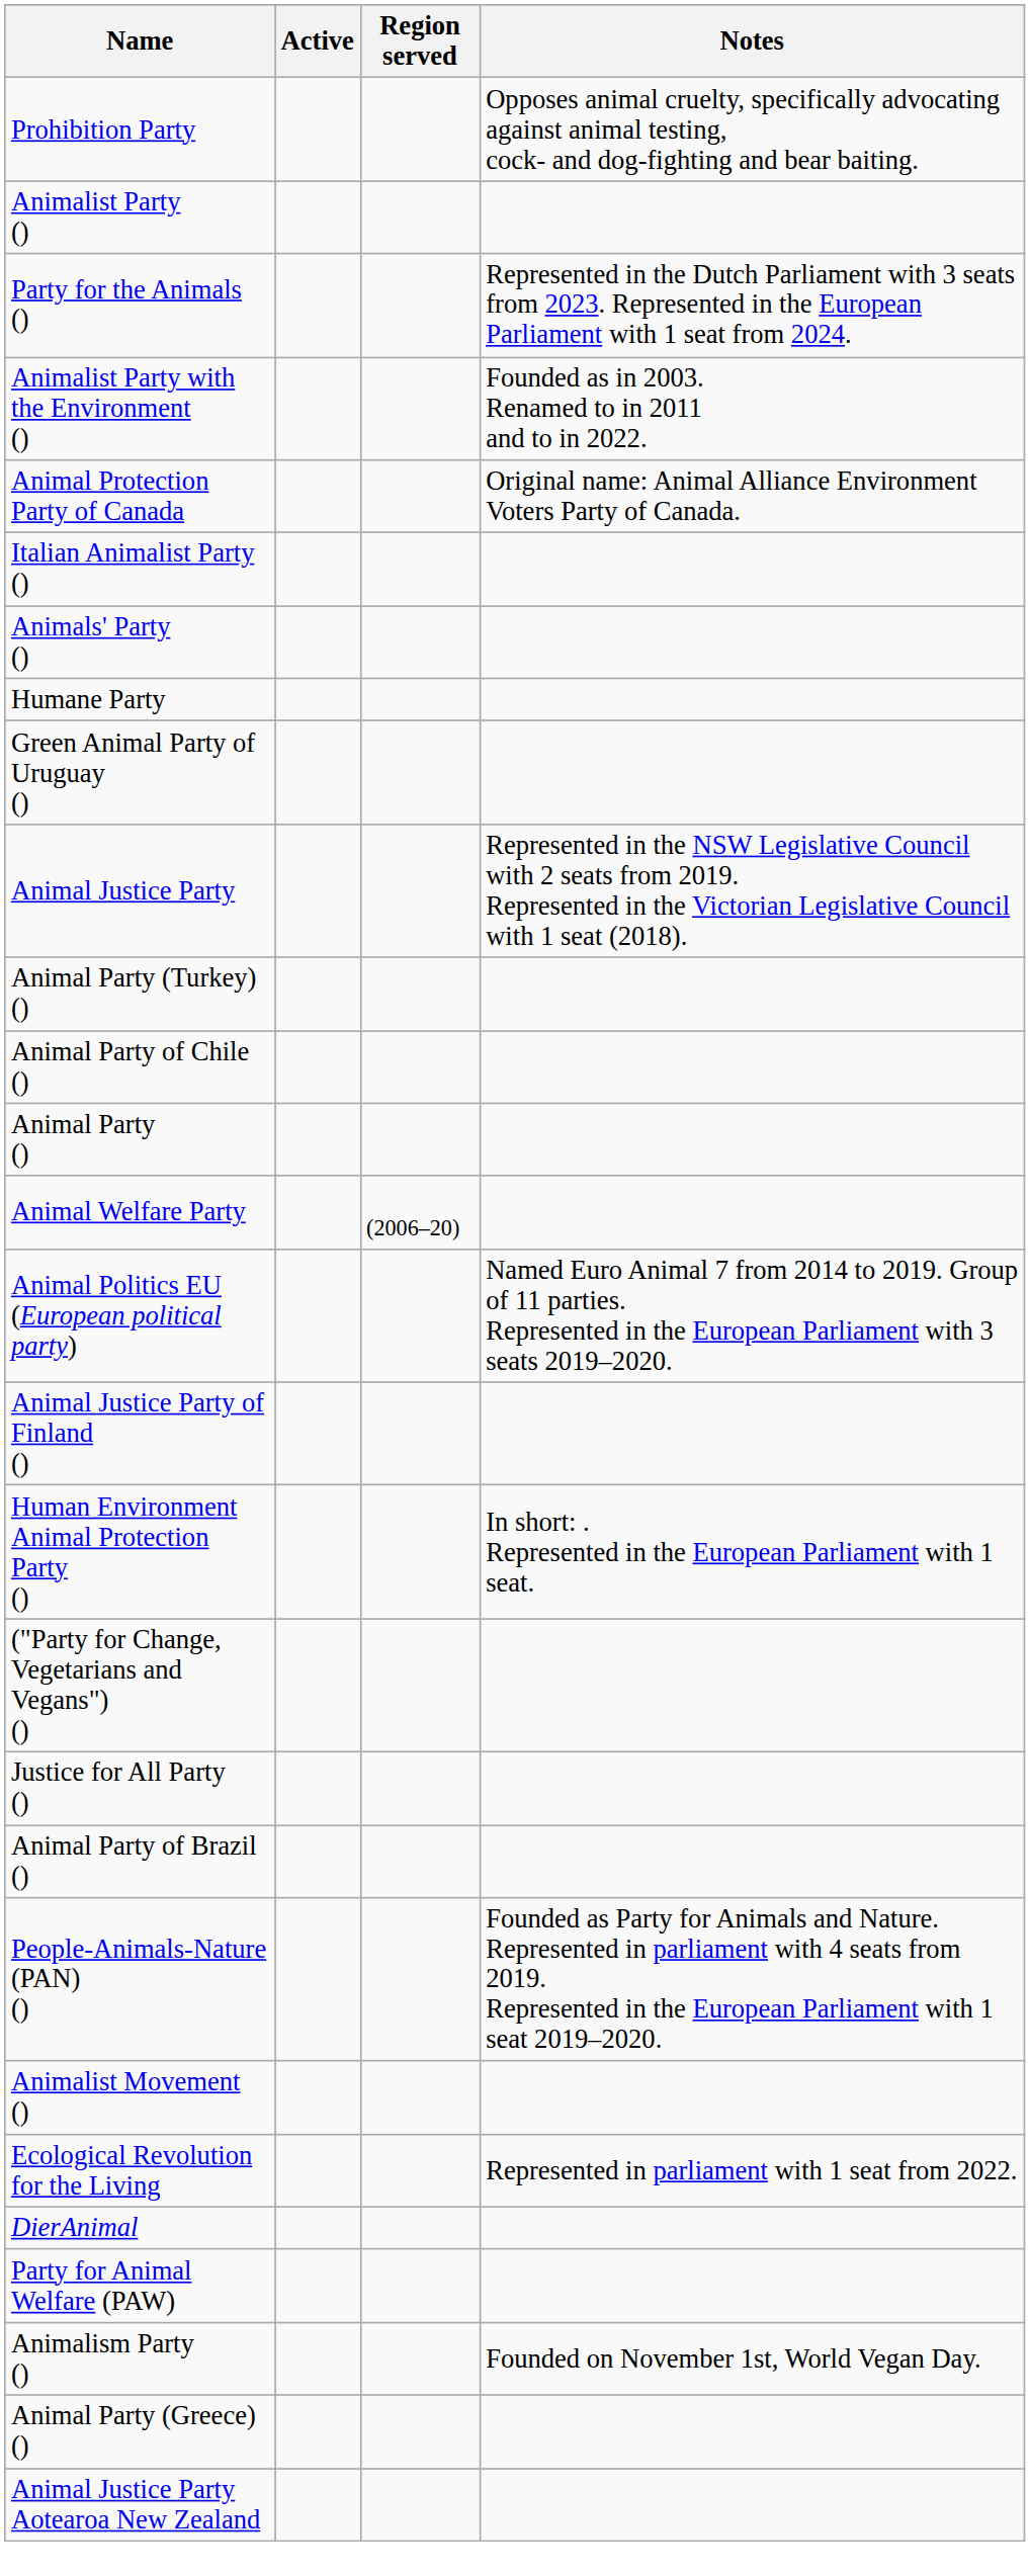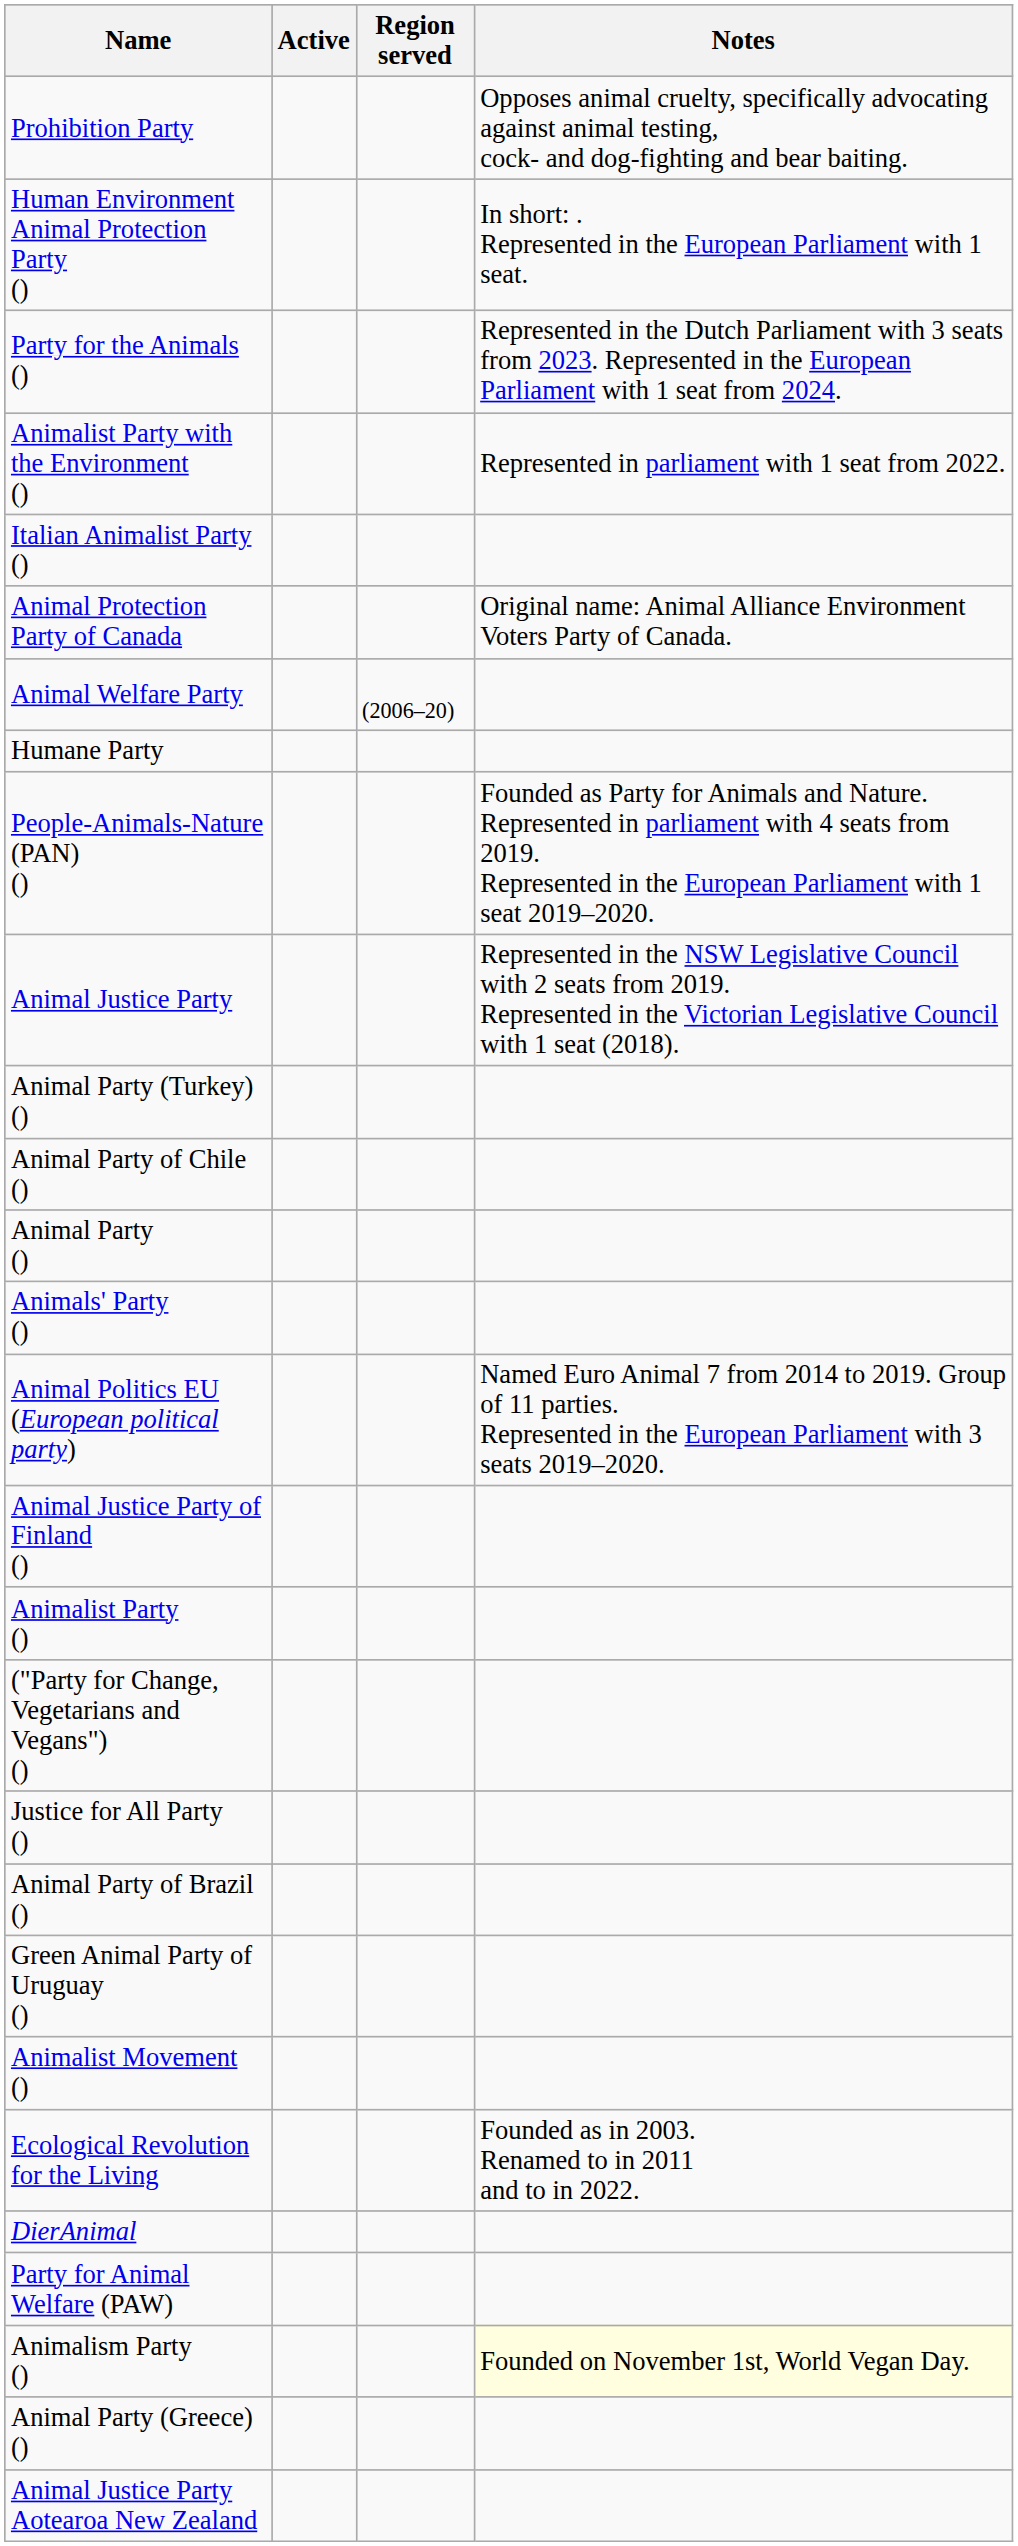 <table class="wikitable sortable">
 <tr>
 <th>Name</th>
 <th>Active</th>
 <th>Region served</th>
 <th>Notes</th>
 </tr>
 <tr>
 <td><a href='#'>Prohibition Party</a></td>
 <td></td>
 <td></td>
 <td>Opposes animal cruelty, specifically advocating against animal testing,<br>cock- and dog-fighting and bear baiting.</td>
 </tr>
 <tr>
-<td><a href='#'>Animalist Party</a><br>()</td>
+<td><a href='#'>Human Environment Animal Protection Party</a><br>()</td>
 <td></td>
 <td><br></td>
-<td></td>
+<td>In short: .<br>Represented in the <a href='#'>European Parliament</a> with 1 seat.</td>
 </tr>
 <tr>
 <td><a href='#'>Party for the Animals</a><br>()</td>
 <td></td>
 <td><br></td>
 <td>Represented in the Dutch Parliament with 3 seats from <a href='#'>2023</a>. Represented in the <a href='#'>European Parliament</a> with 1 seat from <a href='#'>2024</a>.</td>
 </tr>
 <tr>
 <td><a href='#'>Animalist Party with the Environment</a><br>()</td>
 <td></td>
 <td><br></td>
-<td>Founded as  in 2003.<br>Renamed to  in 2011<br> and to  in 2022.</td>
+<td>Represented in <a href='#'>parliament</a> with 1 seat from 2022.</td>
+</tr>
+<tr>
+<td><a href='#'>Italian Animalist Party</a><br>()</td>
+<td></td>
+<td><br></td>
+<td></td>
 </tr>
 <tr>
 <td><a href='#'>Animal Protection Party of Canada</a></td>
 <td></td>
 <td></td>
 <td>Original name: Animal Alliance Environment Voters Party of Canada.</td>
 </tr>
 <tr>
-<td><a href='#'>Italian Animalist Party</a><br>()</td>
+<td><a href='#'>Animal Welfare Party</a></td>
 <td></td>
-<td><br></td>
-<td></td>
-</tr>
-<tr>
-<td><a href='#'>Animals' Party</a><br>()</td>
-<td></td>
-<td><br></td>
+<td><br> <small>(2006–20)</small></td>
 <td></td>
 </tr>
 <tr>
 <td>Humane Party</td>
 <td></td>
 <td></td>
 <td></td>
 </tr>
 <tr>
-<td>Green Animal Party of Uruguay<br>()</td>
+<td><a href='#'>People-Animals-Nature</a> (PAN)<br>()</td>
 <td></td>
-<td></td>
-<td></td>
+<td><br></td>
+<td>Founded as Party for Animals and Nature.<br>Represented in <a href='#'>parliament</a> with 4 seats from 2019.<br>Represented in the <a href='#'>European Parliament</a> with 1 seat 2019–2020.</td>
 </tr>
 <tr>
 <td><a href='#'>Animal Justice Party</a></td>
 <td></td>
 <td></td>
 <td>Represented in the <a href='#'>NSW Legislative Council</a> with 2 seats from 2019.<br>Represented in the <a href='#'>Victorian Legislative Council</a> with 1 seat (2018).</td>
 </tr>
 <tr>
 <td>Animal Party (Turkey)<br>()</td>
 <td></td>
 <td></td>
 <td></td>
 </tr>
 <tr>
 <td>Animal Party of Chile<br>()</td>
 <td></td>
 <td></td>
 <td></td>
 </tr>
 <tr>
 <td>Animal Party<br>()</td>
 <td></td>
 <td><br></td>
 <td></td>
 </tr>
 <tr>
-<td><a href='#'>Animal Welfare Party</a></td>
+<td><a href='#'>Animals' Party</a><br>()</td>
 <td></td>
-<td><br> <small>(2006–20)</small></td>
+<td><br></td>
 <td></td>
 </tr>
 <tr>
 <td><a href='#'>Animal Politics EU</a> (<em><a href='#'>European political party</a></em>)</td>
 <td></td>
 <td></td>
 <td>Named Euro Animal 7 from 2014 to 2019. Group of 11 parties.<br>Represented in the <a href='#'>European Parliament</a> with 3 seats 2019–2020.</td>
 </tr>
 <tr>
 <td><a href='#'>Animal Justice Party of Finland</a><br>()</td>
 <td></td>
 <td><br></td>
 <td></td>
 </tr>
 <tr>
-<td><a href='#'>Human Environment Animal Protection Party</a><br>()</td>
+<td><a href='#'>Animalist Party</a><br>()</td>
 <td></td>
 <td><br></td>
-<td>In short: .<br>Represented in the <a href='#'>European Parliament</a> with 1 seat.</td>
+<td></td>
 </tr>
 <tr>
 <td> ("Party for Change, Vegetarians and Vegans")<br>()</td>
 <td></td>
 <td><br></td>
 <td></td>
 </tr>
 <tr>
 <td>Justice for All Party<br>()</td>
 <td></td>
 <td></td>
 <td></td>
 </tr>
 <tr>
 <td>Animal Party of Brazil<br>()</td>
 <td></td>
 <td></td>
 <td></td>
 </tr>
 <tr>
-<td><a href='#'>People-Animals-Nature</a> (PAN)<br>()</td>
+<td>Green Animal Party of Uruguay<br>()</td>
 <td></td>
-<td><br></td>
-<td>Founded as Party for Animals and Nature.<br>Represented in <a href='#'>parliament</a> with 4 seats from 2019.<br>Represented in the <a href='#'>European Parliament</a> with 1 seat 2019–2020.</td>
+<td></td>
+<td></td>
 </tr>
 <tr>
 <td><a href='#'>Animalist Movement</a><br>()</td>
 <td></td>
 <td><br></td>
 <td></td>
 </tr>
 <tr>
 <td><a href='#'>Ecological Revolution for the Living</a></td>
 <td></td>
 <td><br></td>
-<td>Represented in <a href='#'>parliament</a> with 1 seat from 2022.</td>
+<td>Founded as  in 2003.<br>Renamed to  in 2011<br> and to  in 2022.</td>
 </tr>
 <tr>
 <td><em><a href='#'>DierAnimal</a></em></td>
 <td></td>
 <td><br></td>
 <td></td>
 </tr>
 <tr>
 <td><a href='#'>Party for Animal Welfare</a> (PAW)</td>
 <td></td>
 <td><br></td>
 <td></td>
 </tr>
 <tr>
 <td>Animalism Party<br>()</td>
 <td></td>
 <td></td>
-<td>Founded on November 1st, World Vegan Day.</td>
+<td style="background: lightyellow;">Founded on November 1st, World Vegan Day.</td>
 </tr>
 <tr>
 <td>Animal Party (Greece)<br>()</td>
 <td></td>
 <td><br></td>
 <td></td>
 </tr>
 <tr>
 <td><a href='#'>Animal Justice Party Aotearoa New Zealand</a></td>
 <td></td>
 <td></td>
 </tr>
 </table>
